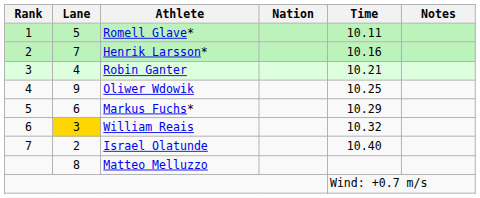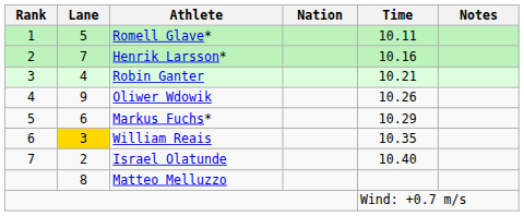 <table class="wikitable sortable" style="text-align:center;width: 60%;">
 <tr>
 <th scope="col">Rank</th>
 <th scope="col">Lane</th>
 <th scope="col">Athlete</th>
 <th scope="col">Nation</th>
 <th scope="col">Time</th>
 <th scope="col">Notes</th>
 </tr>
 <tr bgcolor=bbf3bb>
 <td>1</td>
 <td>5</td>
 <td align=left><a href='#'>Romell Glave</a>*</td>
 <td align=left></td>
 <td>10.11</td>
 <td></td>
 </tr>
 <tr bgcolor=bbf3bb>
 <td>2</td>
 <td>7</td>
 <td align=left><a href='#'>Henrik Larsson</a>*</td>
 <td align=left></td>
 <td>10.16</td>
 <td></td>
 </tr>
 <tr bgcolor=ddffdd>
 <td>3</td>
 <td>4</td>
 <td align=left><a href='#'>Robin Ganter</a></td>
 <td align=left></td>
 <td>10.21</td>
 <td></td>
 </tr>
 <tr>
 <td>4</td>
 <td>9</td>
 <td align=left><a href='#'>Oliwer Wdowik</a></td>
 <td align=left></td>
-<td>10.25</td>
+<td>10.26</td>
 <td></td>
 </tr>
 <tr>
 <td>5</td>
 <td>6</td>
 <td align=left><a href='#'>Markus Fuchs</a>*</td>
 <td align=left></td>
 <td>10.29</td>
 <td></td>
 </tr>
 <tr>
 <td>6</td>
 <td style="background: gold;">3</td>
 <td align=left><a href='#'>William Reais</a></td>
 <td align=left></td>
-<td>10.32</td>
+<td>10.35</td>
 <td></td>
 </tr>
 <tr>
 <td>7</td>
 <td>2</td>
 <td align=left><a href='#'>Israel Olatunde</a></td>
 <td align=left></td>
 <td>10.40</td>
 <td></td>
 </tr>
 <tr>
 <td></td>
 <td>8</td>
 <td align=left><a href='#'>Matteo Melluzzo</a></td>
 <td align=left></td>
 <td></td>
 <td></td>
 </tr>
 <tr class="sortbottom">
 <td colspan="4"></td>
 <td colspan="2" style="text-align:left;">Wind: +0.7 m/s</td>
 </tr>
 </table>
